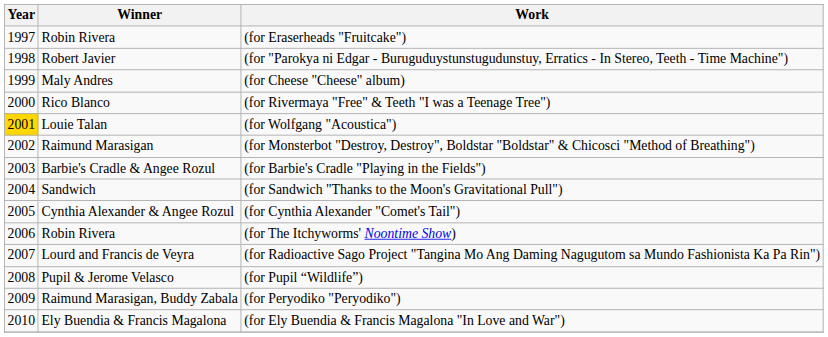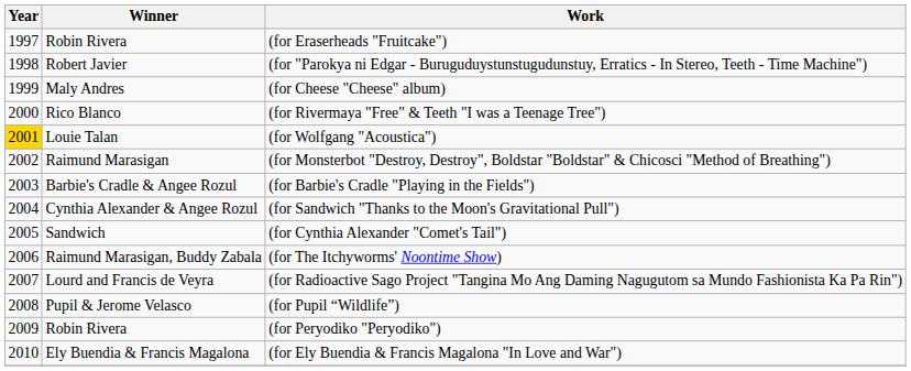 <table class="wikitable">
 <tr>
 <th>Year</th>
 <th>Winner</th>
 <th>Work</th>
 </tr>
 <tr>
 <td>1997</td>
 <td>Robin Rivera</td>
 <td>(for Eraserheads "Fruitcake")</td>
 </tr>
 <tr>
 <td>1998</td>
 <td>Robert Javier</td>
 <td>(for "Parokya ni Edgar - Buruguduystunstugudunstuy, Erratics - In Stereo, Teeth - Time Machine")</td>
 </tr>
 <tr>
 <td>1999</td>
 <td>Maly Andres</td>
 <td>(for Cheese "Cheese" album)</td>
 </tr>
 <tr>
 <td>2000</td>
 <td>Rico Blanco</td>
 <td>(for Rivermaya "Free" & Teeth "I was a Teenage Tree")</td>
 </tr>
 <tr>
 <td style="background: gold;">2001</td>
 <td>Louie Talan</td>
 <td>(for Wolfgang "Acoustica")</td>
 </tr>
 <tr>
 <td>2002</td>
 <td>Raimund Marasigan</td>
 <td>(for Monsterbot "Destroy, Destroy", Boldstar "Boldstar" & Chicosci "Method of Breathing")</td>
 </tr>
 <tr>
 <td>2003</td>
 <td>Barbie's Cradle & Angee Rozul</td>
 <td>(for Barbie's Cradle "Playing in the Fields")</td>
 </tr>
 <tr>
 <td>2004</td>
-<td>Sandwich</td>
+<td>Cynthia Alexander & Angee Rozul</td>
 <td>(for Sandwich "Thanks to the Moon's Gravitational Pull")</td>
 </tr>
 <tr>
 <td>2005</td>
-<td>Cynthia Alexander & Angee Rozul</td>
+<td>Sandwich</td>
 <td>(for Cynthia Alexander "Comet's Tail")</td>
 </tr>
 <tr>
 <td>2006</td>
-<td>Robin Rivera</td>
+<td>Raimund Marasigan, Buddy Zabala</td>
 <td>(for The Itchyworms' <em><a href='#'>Noontime Show</a></em>)</td>
 </tr>
 <tr>
 <td>2007</td>
 <td>Lourd and Francis de Veyra</td>
 <td>(for Radioactive Sago Project "Tangina Mo Ang Daming Nagugutom sa Mundo Fashionista Ka Pa Rin")</td>
 </tr>
 <tr>
 <td>2008</td>
 <td>Pupil & Jerome Velasco</td>
 <td>(for Pupil “Wildlife”)</td>
 </tr>
 <tr>
 <td>2009</td>
-<td>Raimund Marasigan, Buddy Zabala</td>
+<td>Robin Rivera</td>
 <td>(for Peryodiko "Peryodiko")</td>
 </tr>
 <tr>
 <td>2010</td>
 <td>Ely Buendia & Francis Magalona</td>
 <td>(for Ely Buendia & Francis Magalona "In Love and War")</td>
 </tr>
 <tr>
 </tr>
 </table>
